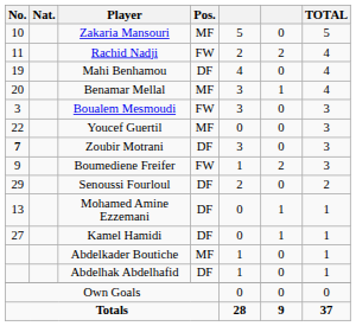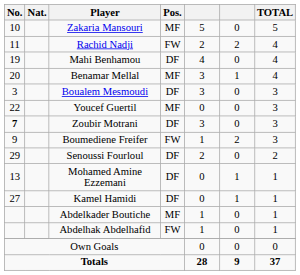 <table class="wikitable sortable alternance"  style="font-size:85%; text-align:center; line-height:14px; width:60%;">
 <tr>
 <th width=10>No.</th>
 <th width=10>Nat.</th>
 <th width=140>Player</th>
 <th width=10>Pos.</th>
 <th width=40></th>
 <th width=40></th>
 <th width=10>TOTAL</th>
 </tr>
 <tr>
 <td>10</td>
 <td></td>
 <td><a href='#'>Zakaria Mansouri</a></td>
 <td>MF</td>
 <td>5</td>
 <td>0</td>
 <td>5</td>
 </tr>
 <tr>
 <td>11</td>
 <td></td>
 <td><a href='#'>Rachid Nadji</a></td>
 <td>FW</td>
 <td>2</td>
 <td>2</td>
 <td>4</td>
 </tr>
 <tr>
 <td>19</td>
 <td></td>
 <td>Mahi Benhamou</td>
 <td>DF</td>
 <td>4</td>
 <td>0</td>
 <td>4</td>
 </tr>
 <tr>
 <td>20</td>
 <td></td>
 <td>Benamar Mellal</td>
 <td>MF</td>
 <td>3</td>
 <td>1</td>
 <td>4</td>
 </tr>
 <tr>
 <td>3</td>
 <td></td>
 <td><a href='#'>Boualem Mesmoudi</a></td>
-<td>FW</td>
+<td>DF</td>
 <td>3</td>
 <td>0</td>
 <td>3</td>
 </tr>
 <tr>
 <td>22</td>
 <td></td>
 <td>Youcef Guertil</td>
 <td>MF</td>
 <td>0</td>
 <td>0</td>
 <td>3</td>
 </tr>
 <tr>
 <td><strong>7</strong></td>
 <td></td>
 <td>Zoubir Motrani</td>
 <td>DF</td>
 <td>3</td>
 <td>0</td>
 <td>3</td>
 </tr>
 <tr>
 <td>9</td>
 <td></td>
 <td>Boumediene Freifer</td>
 <td>FW</td>
 <td>1</td>
 <td>2</td>
 <td>3</td>
 </tr>
 <tr>
 <td>29</td>
 <td></td>
 <td>Senoussi Fourloul</td>
 <td>DF</td>
 <td>2</td>
 <td>0</td>
 <td>2</td>
 </tr>
 <tr>
 <td>13</td>
 <td></td>
 <td>Mohamed Amine Ezzemani</td>
 <td>DF</td>
 <td>0</td>
 <td>1</td>
 <td>1</td>
 </tr>
 <tr>
 <td>27</td>
 <td></td>
 <td>Kamel Hamidi</td>
 <td>DF</td>
 <td>0</td>
 <td>1</td>
 <td>1</td>
 </tr>
 <tr>
 <td></td>
 <td></td>
 <td>Abdelkader Boutiche</td>
 <td>MF</td>
 <td>1</td>
 <td>0</td>
 <td>1</td>
 </tr>
 <tr>
 <td></td>
 <td></td>
 <td>Abdelhak Abdelhafid</td>
-<td>DF</td>
+<td>FW</td>
 <td>1</td>
 <td>0</td>
 <td>1</td>
 </tr>
 <tr>
 </tr>
 <tr class="sortbottom">
 <td colspan="4">Own Goals</td>
 <td>0</td>
 <td>0</td>
 <td>0</td>
 </tr>
 <tr class="sortbottom">
 <td colspan="4"><strong>Totals</strong></td>
 <td><strong>28</strong></td>
 <td><strong>9</strong></td>
 <td><strong>37</strong></td>
 </tr>
 </table>
